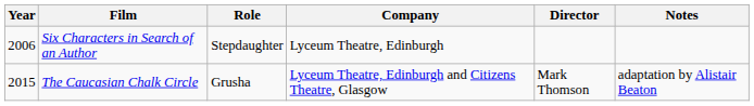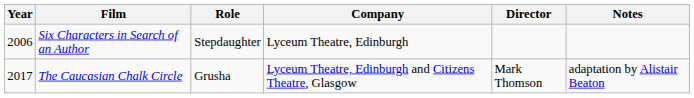 <table class="wikitable">
 <tr>
 <th>Year</th>
 <th>Film</th>
 <th>Role</th>
 <th>Company</th>
 <th>Director</th>
 <th>Notes</th>
 </tr>
 <tr>
 <td>2006</td>
 <td><em><a href='#'>Six Characters in Search of an Author</a></em></td>
 <td>Stepdaughter</td>
 <td>Lyceum Theatre, Edinburgh</td>
 <td></td>
 <td></td>
 </tr>
 <tr>
-<td>2015</td>
+<td>2017</td>
 <td><em><a href='#'>The Caucasian Chalk Circle</a></em></td>
 <td>Grusha</td>
 <td><a href='#'>Lyceum Theatre, Edinburgh</a> and <a href='#'>Citizens Theatre</a>, Glasgow </td>
 <td>Mark Thomson</td>
 <td>adaptation by <a href='#'>Alistair Beaton</a></td>
 </tr>
 </table>
